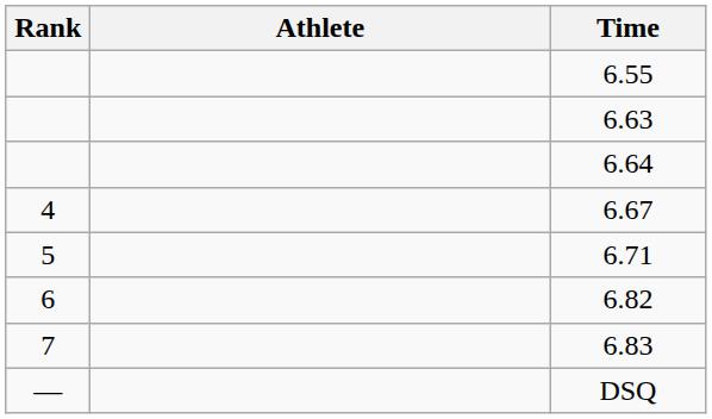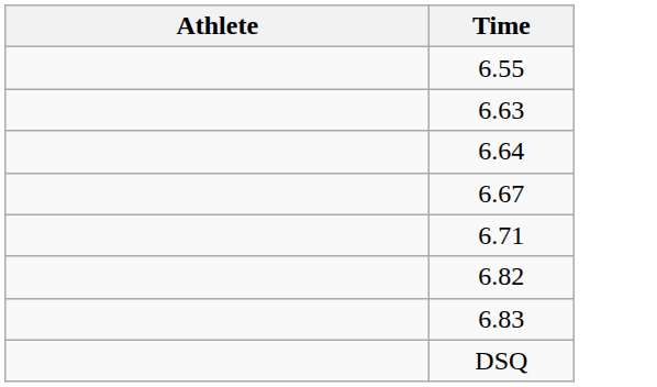 <table class=wikitable style="text-align:center">
 <tr>
-<th width=40>Rank</th>
 <th width=250>Athlete</th>
 <th width=80>Time</th>
 </tr>
 <tr>
-<td></td>
 <td align=left></td>
 <td>6.55</td>
 </tr>
 <tr>
-<td></td>
 <td align=left></td>
 <td>6.63</td>
 </tr>
 <tr>
-<td></td>
 <td align=left></td>
 <td>6.64</td>
 </tr>
 <tr>
-<td>4</td>
 <td align=left></td>
 <td>6.67</td>
 </tr>
 <tr>
-<td>5</td>
 <td align=left></td>
 <td>6.71</td>
 </tr>
 <tr>
-<td>6</td>
 <td align=left></td>
 <td>6.82</td>
 </tr>
 <tr>
-<td>7</td>
 <td align=left></td>
 <td>6.83</td>
 </tr>
 <tr>
-<td>—</td>
 <td align=left></td>
 <td>DSQ</td>
 </tr>
 </table>
